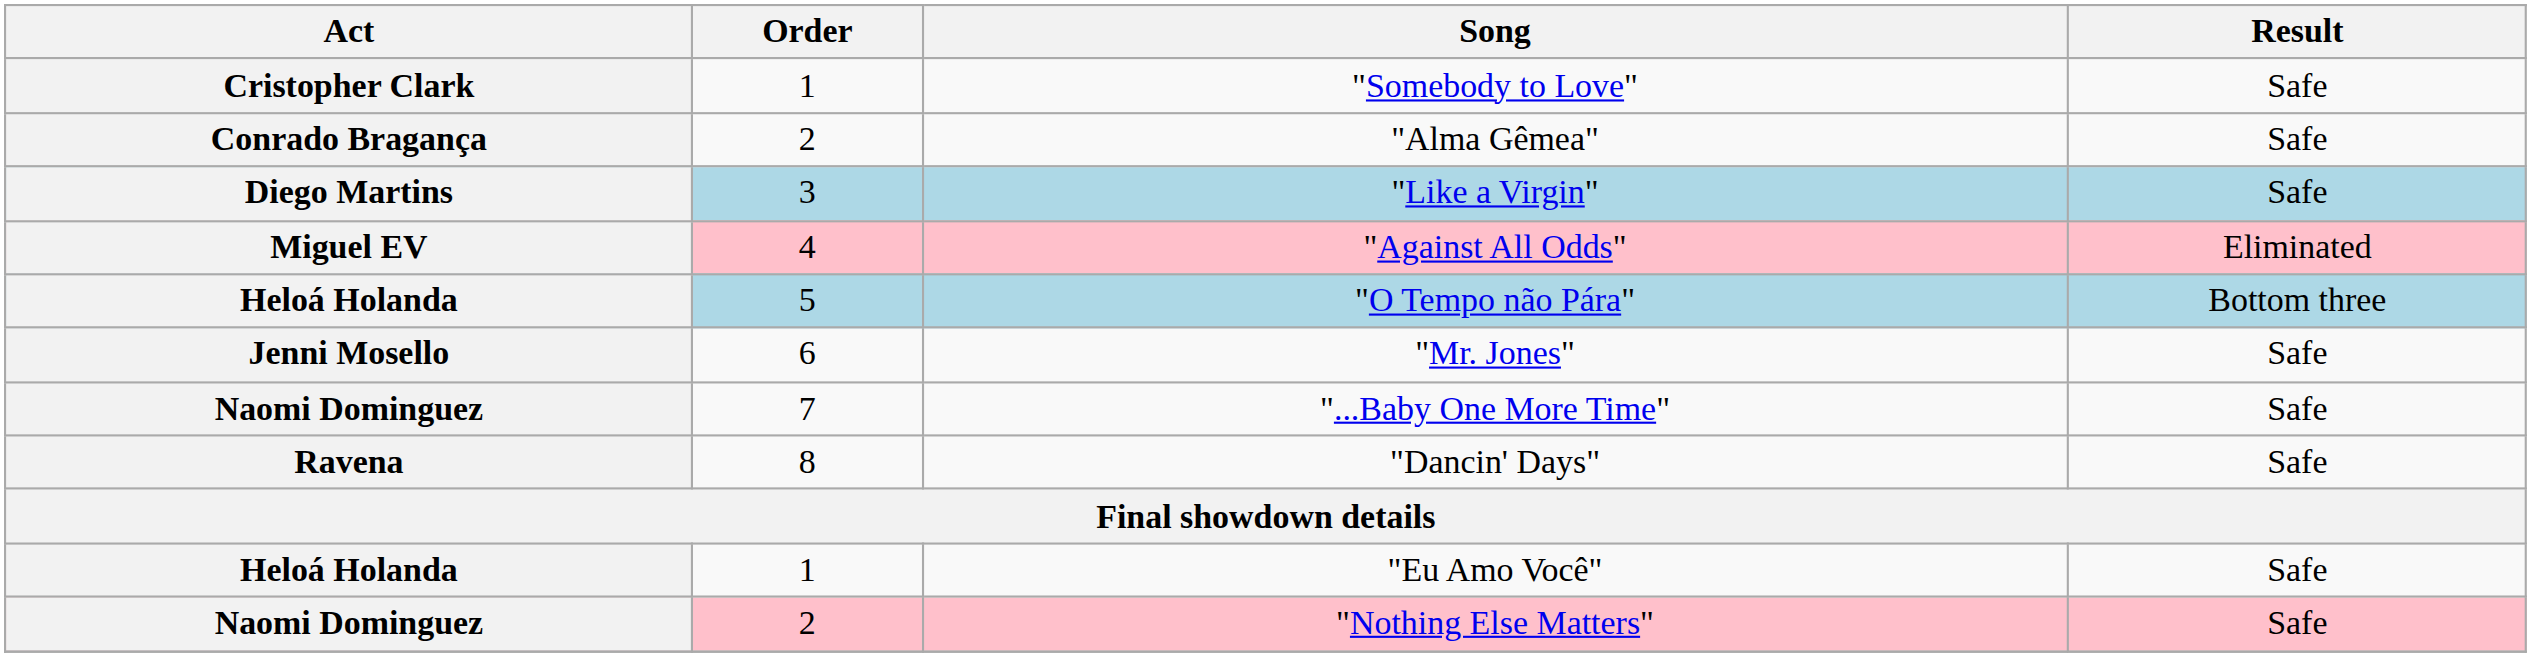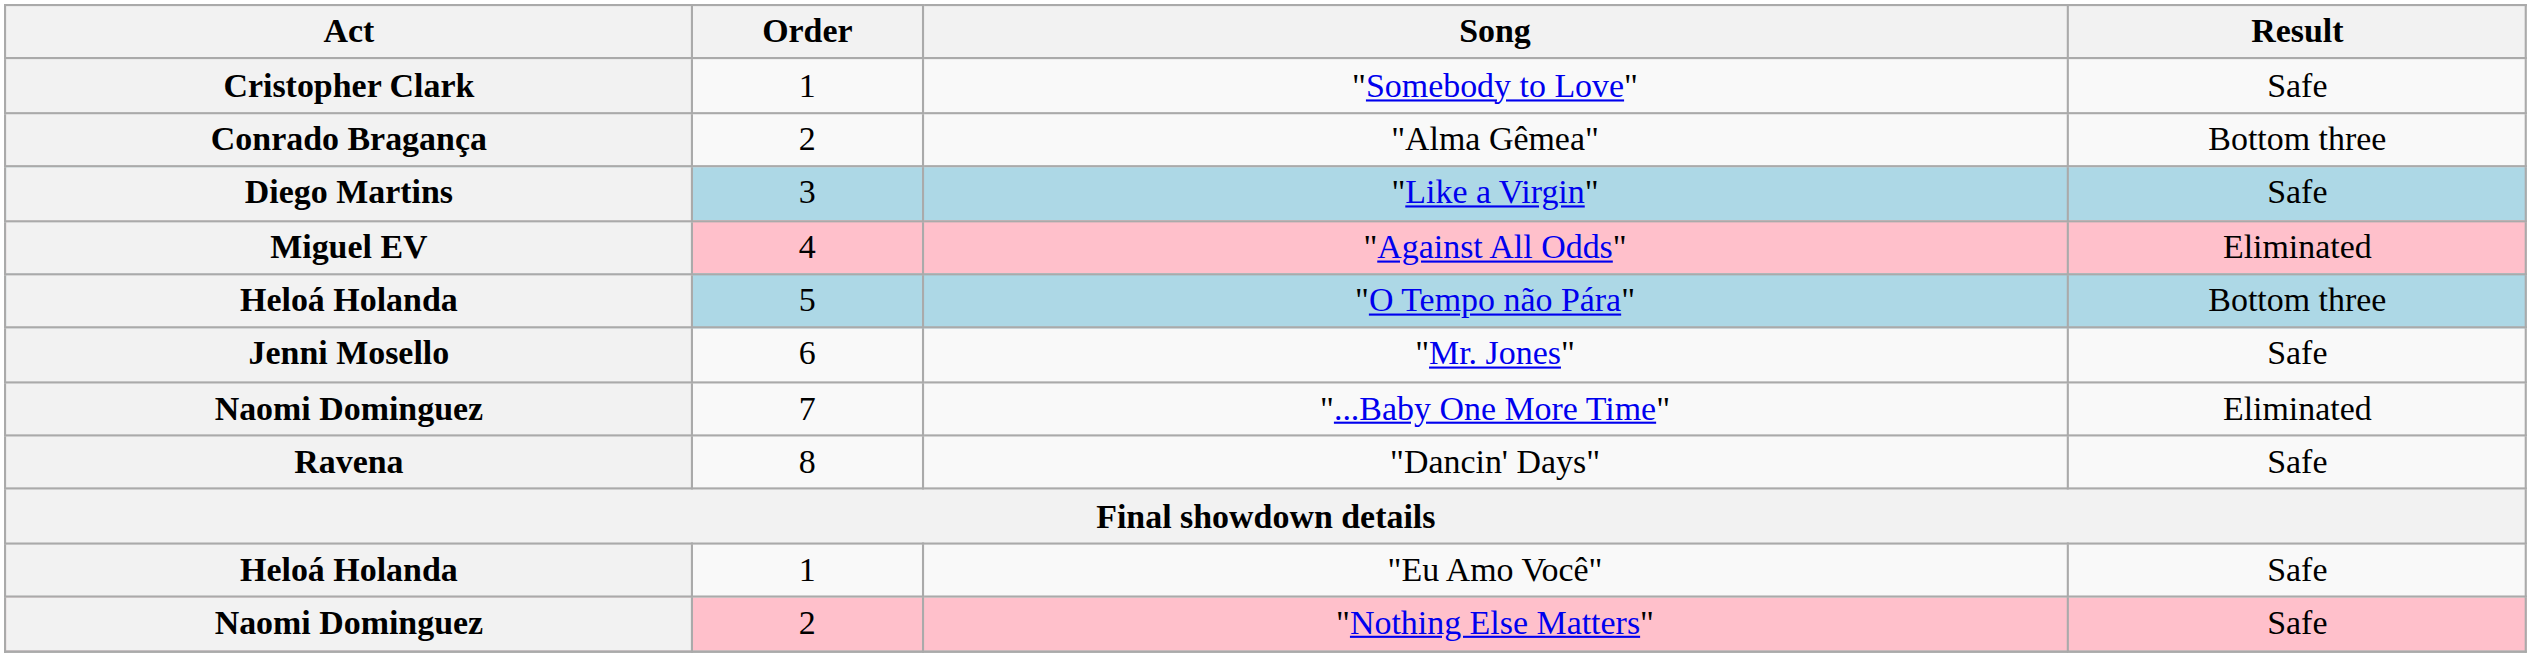 <table class="wikitable plainrowheaders" style="text-align:center; width:60%;">
 <tr>
 <th scope="col" style="width:15%;">Act</th>
 <th scope="col" style="width:05%;">Order</th>
 <th scope="col" style="width:25%;">Song</th>
 <th scope="col" style="width:10%;">Result</th>
 </tr>
 <tr>
 <th scope="row">Cristopher Clark</th>
 <td>1</td>
 <td>"<a href='#'>Somebody to Love</a>"</td>
 <td>Safe</td>
 </tr>
 <tr>
 <th scope="row">Conrado Bragança</th>
 <td>2</td>
 <td>"Alma Gêmea"</td>
-<td>Safe</td>
+<td>Bottom three</td>
 </tr>
 <tr bgcolor="ADD8E6">
 <th scope="row">Diego Martins</th>
 <td>3</td>
 <td>"<a href='#'>Like a Virgin</a>"</td>
 <td>Safe</td>
 </tr>
 <tr bgcolor="FFC0CB">
 <th scope="row">Miguel EV</th>
 <td>4</td>
 <td>"<a href='#'>Against All Odds</a>"</td>
 <td>Eliminated</td>
 </tr>
 <tr bgcolor="ADD8E6">
 <th scope="row">Heloá Holanda</th>
 <td>5</td>
 <td>"<a href='#'>O Tempo não Pára</a>"</td>
 <td>Bottom three</td>
 </tr>
 <tr>
 <th scope="row">Jenni Mosello</th>
 <td>6</td>
 <td>"<a href='#'>Mr. Jones</a>"</td>
 <td>Safe</td>
 </tr>
 <tr>
 <th scope="row">Naomi Dominguez</th>
 <td>7</td>
 <td>"<a href='#'>...Baby One More Time</a>"</td>
-<td>Safe</td>
+<td>Eliminated</td>
 </tr>
 <tr>
 <th scope="row">Ravena</th>
 <td>8</td>
 <td>"Dancin' Days"</td>
 <td>Safe</td>
 </tr>
 <tr>
 <th colspan="4">Final showdown details</th>
 </tr>
 <tr>
 <th scope="row">Heloá Holanda</th>
 <td>1</td>
 <td>"Eu Amo Você"</td>
 <td>Safe</td>
 </tr>
 <tr bgcolor="FFC0CB">
 <th scope="row">Naomi Dominguez</th>
 <td>2</td>
 <td>"<a href='#'>Nothing Else Matters</a>"</td>
 <td>Safe</td>
 </tr>
 <tr>
 </tr>
 </table>
